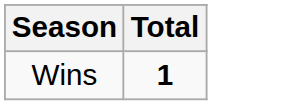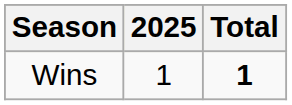 <table class=wikitable>
 <tr style=background:#ffc>
 <th>Season</th>
+<th>2025</th>
 <th>Total</th>
 </tr>
 <tr align=center>
 <td>Wins</td>
+<td>1</td>
 <td><strong>1</strong></td>
 </tr>
 </table>
